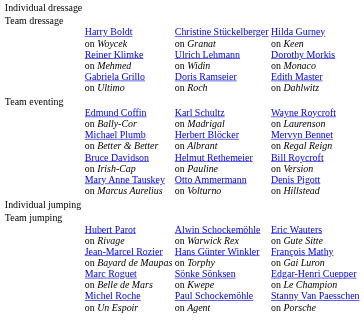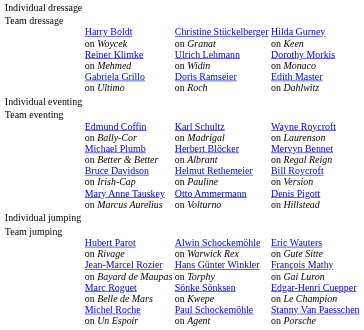 <table>
 <tr valign="top">
 <td>Individual dressage<br></td>
 <td></td>
 <td></td>
 <td></td>
 </tr>
 <tr valign="top">
 <td>Team dressage<br></td>
 <td><br><a href='#'>Harry Boldt</a> <br> on <em>Woycek</em> <br> <a href='#'>Reiner Klimke</a> <br> on <em>Mehmed</em> <br> <a href='#'>Gabriela Grillo</a> <br> on <em>Ultimo</em></td>
 <td> <br><a href='#'>Christine Stückelberger</a> <br> on <em>Granat</em> <br> <a href='#'>Ulrich Lehmann</a> <br> on <em>Widin</em> <br><a href='#'>Doris Ramseier</a> <br> on <em>Roch</em></td>
 <td><br><a href='#'>Hilda Gurney</a> <br> on <em>Keen</em> <br> <a href='#'>Dorothy Morkis</a> <br> on <em>Monaco</em> <br> <a href='#'>Edith Master</a> <br> on <em>Dahlwitz</em></td>
+</tr>
+<tr valign="top">
+<td>Individual eventing<br></td>
+<td></td>
+<td></td>
+<td></td>
 </tr>
 <tr valign="top">
 <td>Team eventing<br></td>
 <td><br><a href='#'>Edmund Coffin</a> <br> on <em>Bally-Cor</em> <br> <a href='#'>Michael Plumb</a> <br> on <em>Better & Better</em> <br> <a href='#'>Bruce Davidson</a> <br> on <em>Irish-Cap</em> <br> <a href='#'>Mary Anne Tauskey</a> <br> on <em>Marcus Aurelius</em></td>
 <td><br><a href='#'>Karl Schultz</a> <br> on <em>Madrigal</em> <br> <a href='#'>Herbert Blöcker</a> <br> on <em>Albrant</em> <br> <a href='#'>Helmut Rethemeier</a> <br> on <em>Pauline</em> <br> <a href='#'>Otto Ammermann</a> <br> on <em>Volturno</em></td>
 <td><br><a href='#'>Wayne Roycroft</a> <br> on <em>Laurenson</em> <br> <a href='#'>Mervyn Bennet</a> <br> on <em>Regal Reign</em> <br> <a href='#'>Bill Roycroft</a> <br> on <em>Version</em> <br> <a href='#'>Denis Pigott</a> <br> on <em>Hillstead</em></td>
 </tr>
 <tr valign="top">
 <td>Individual jumping<br></td>
 <td></td>
 <td></td>
 <td></td>
 </tr>
 <tr valign="top">
 <td>Team jumping<br></td>
 <td><br><a href='#'>Hubert Parot</a> <br> on <em>Rivage</em> <br><a href='#'>Jean-Marcel Rozier</a> <br> on <em>Bayard de Maupas</em> <br> <a href='#'>Marc Roguet</a> <br> on <em>Belle de Mars</em> <br> <a href='#'>Michel Roche</a> <br> on <em>Un Espoir</em></td>
 <td><br><a href='#'>Alwin Schockemöhle</a> <br> on <em>Warwick Rex</em> <br> <a href='#'>Hans Günter Winkler</a> <br> on <em>Torphy</em> <br> <a href='#'>Sönke Sönksen</a> <br> on <em>Kwepe</em> <br> <a href='#'>Paul Schockemöhle</a> <br> on <em>Agent</em></td>
 <td><br><a href='#'>Eric Wauters</a> <br> on <em>Gute Sitte</em> <br> <a href='#'>François Mathy</a> <br> on <em>Gai Luron</em> <br> <a href='#'>Edgar-Henri Cuepper</a> <br> on <em>Le Champion</em> <br> <a href='#'>Stanny Van Paesschen</a> <br> on <em>Porsche</em></td>
 </tr>
 </table>
